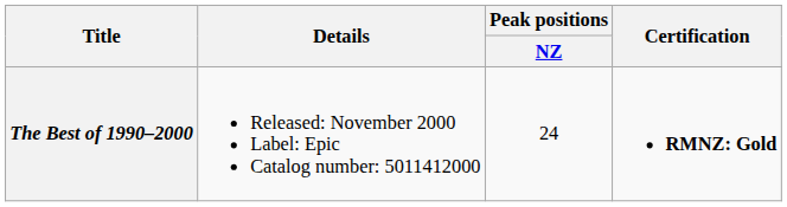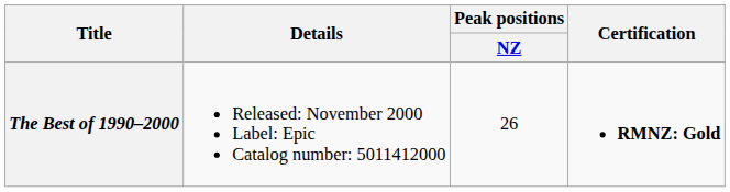 <table class="wikitable plainrowheaders">
 <tr>
 <th rowspan="2">Title</th>
 <th rowspan="2">Details</th>
 <th colspan="1">Peak positions</th>
 <th rowspan="2">Certification</th>
 </tr>
 <tr>
 <th scope="col"><a href='#'>NZ</a><br></th>
 </tr>
 <tr>
 <th scope="row"><em>The Best of 1990–2000</em></th>
 <td><br><ul><li>Released: November 2000</li><li>Label: Epic</li><li>Catalog number: 5011412000</li></ul></td>
-<td align="center">24</td>
+<td align="center">26</td>
 <td><strong><br><ul><li>RMNZ: Gold</li></ul></strong></td>
 </tr>
 </table>
